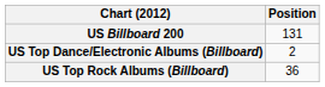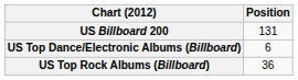 <table class="wikitable sortable plainrowheaders" style="text-align:center">
 <tr>
 <th>Chart (2012)</th>
 <th>Position</th>
 </tr>
 <tr>
 <th scope="row">US <em>Billboard</em> 200</th>
 <td>131</td>
 </tr>
 <tr>
 <th scope="row">US Top Dance/Electronic Albums (<em>Billboard</em>)</th>
-<td>2</td>
+<td>6</td>
 </tr>
 <tr>
 <th scope="row">US Top Rock Albums (<em>Billboard</em>)</th>
 <td>36</td>
 </tr>
 </table>
